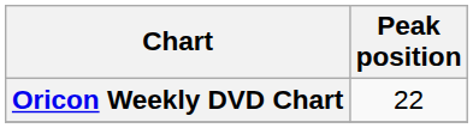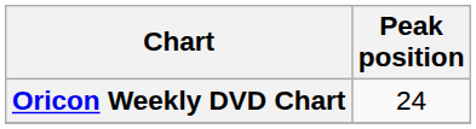 <table class="wikitable plainrowheaders" style="text-align:center;">
 <tr>
 <th>Chart</th>
 <th>Peak<br>position</th>
 </tr>
 <tr>
 <th scope="row"><a href='#'>Oricon</a> Weekly DVD Chart</th>
-<td>22</td>
+<td>24</td>
 </tr>
 <tr>
 </tr>
 </table>
